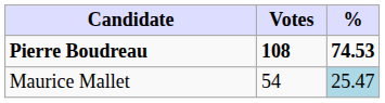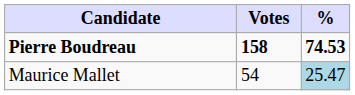 <table class="wikitable">
 <tr>
 <th style="background:#ddf; width:200px;">Candidate</th>
 <th style="background:#ddf; width:50px;">Votes</th>
 <th style="background:#ddf; width:30px;">%</th>
 </tr>
 <tr>
 <td><strong>Pierre Boudreau</strong></td>
-<td><strong>108</strong></td>
+<td><strong>158</strong></td>
 <td><strong>74.53</strong></td>
 </tr>
 <tr>
 <td>Maurice Mallet</td>
 <td>54</td>
 <td style="background: lightblue;">25.47</td>
 </tr>
 </table>
